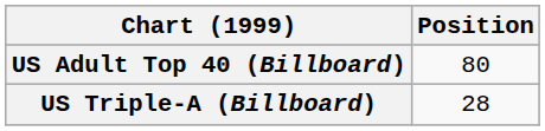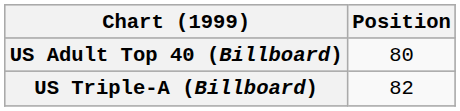 <table class="wikitable plainrowheaders" style="text-align:center">
 <tr>
 <th>Chart (1999)</th>
 <th>Position</th>
 </tr>
 <tr>
 <th scope="row">US Adult Top 40 (<em>Billboard</em>)</th>
 <td>80</td>
 </tr>
 <tr>
 <th scope="row">US Triple-A (<em>Billboard</em>)</th>
-<td>28</td>
+<td>82</td>
 </tr>
 </table>
